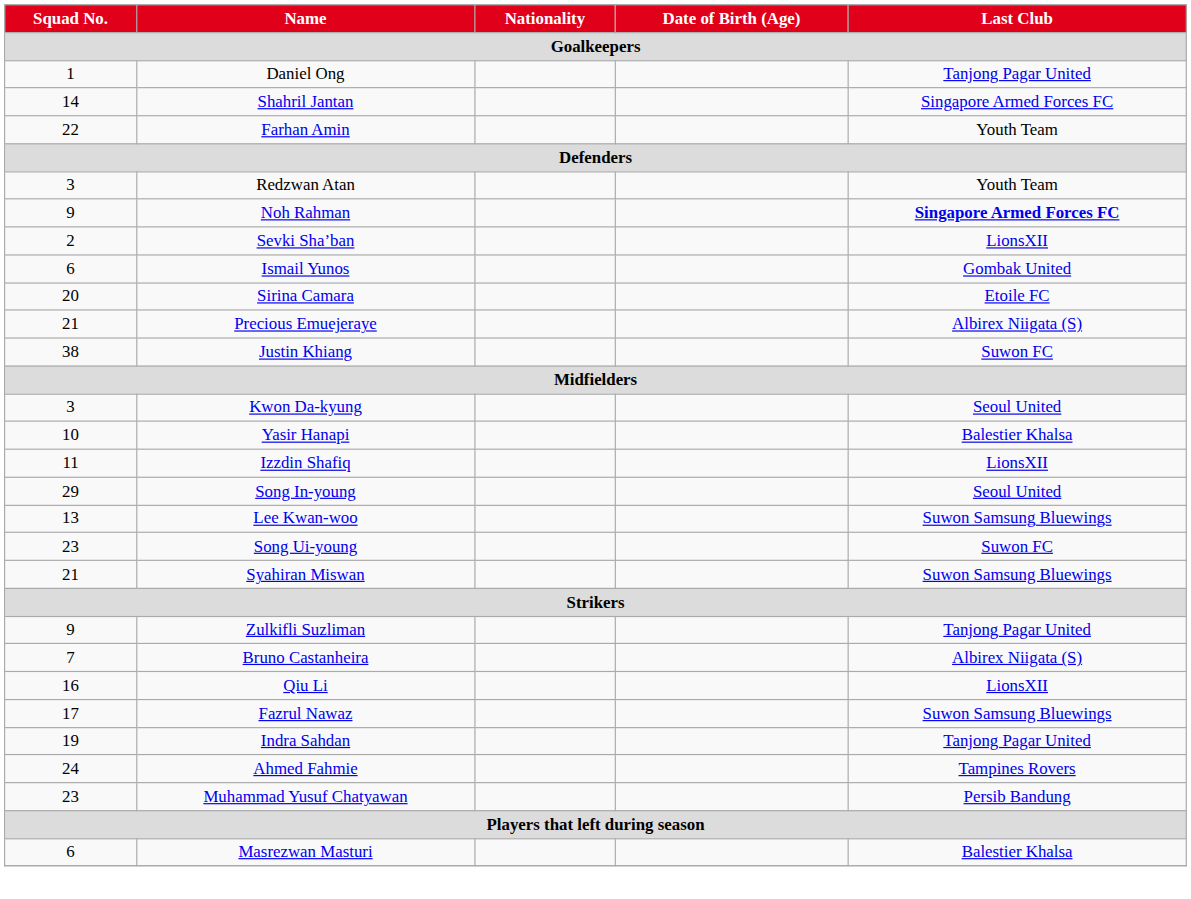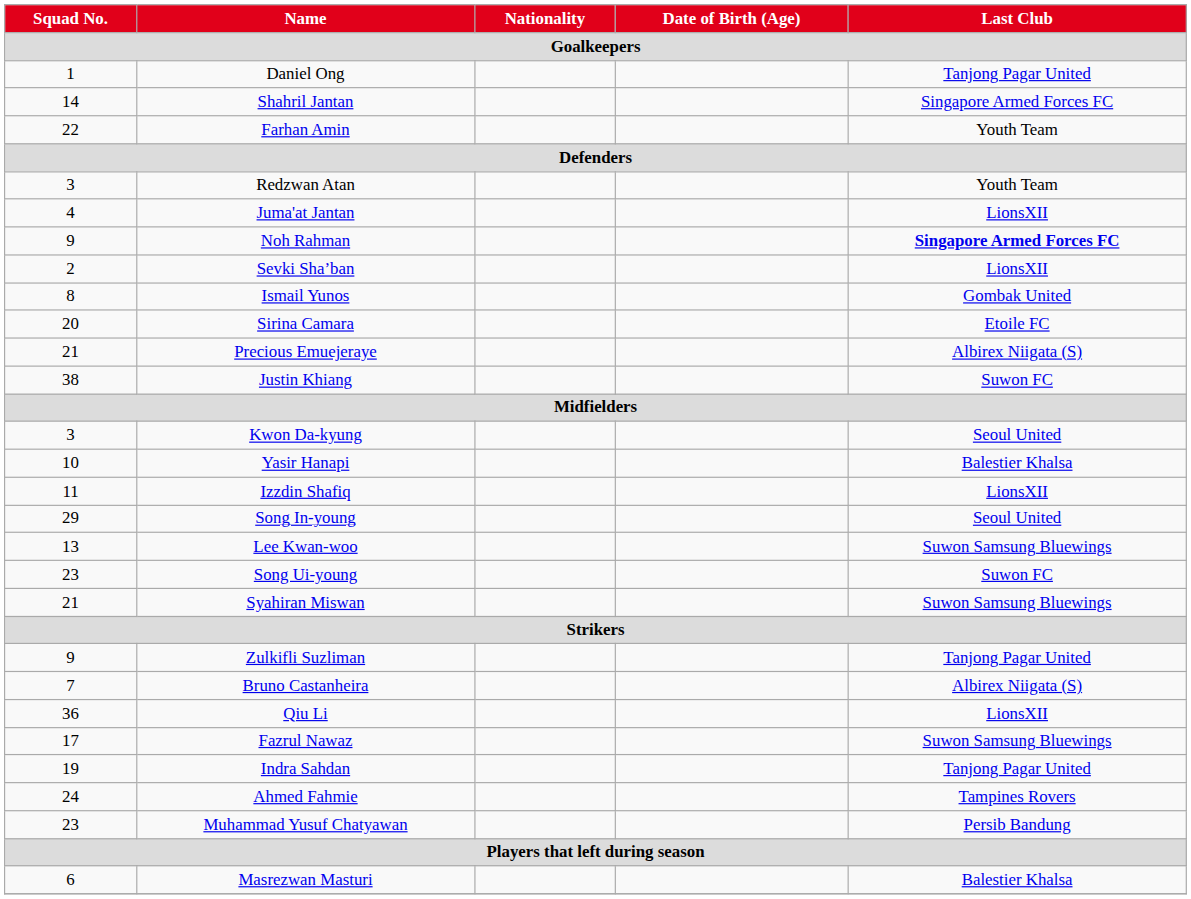 <table class="wikitable" style="text-align:center; font-size:90%; width:80%;">
 <tr>
 <th style="background:#e1001a; color:white; text-align:center;">Squad No.</th>
 <th style="background:#e1001a; color:white; text-align:center;">Name</th>
 <th style="background:#e1001a; color:white; text-align:center;">Nationality</th>
 <th style="background:#e1001a; color:white; text-align:center;">Date of Birth (Age)</th>
 <th style="background:#e1001a; color:white; text-align:center;">Last Club</th>
 </tr>
 <tr>
 <th colspan="5" style="background:#dcdcdc; text-align:center">Goalkeepers</th>
 </tr>
 <tr>
 <td>1</td>
 <td>Daniel Ong</td>
 <td></td>
 <td></td>
 <td> <a href='#'>Tanjong Pagar United</a></td>
 </tr>
 <tr>
 <td>14</td>
 <td><a href='#'>Shahril Jantan</a></td>
 <td></td>
 <td></td>
 <td> <a href='#'>Singapore Armed Forces FC</a></td>
 </tr>
 <tr>
 <td>22</td>
 <td><a href='#'>Farhan Amin</a></td>
 <td></td>
 <td></td>
 <td>Youth Team</td>
 </tr>
 <tr>
 <th colspan="5" style="background:#dcdcdc; text-align:center">Defenders</th>
 </tr>
 <tr>
 <td>3</td>
 <td>Redzwan Atan</td>
 <td></td>
 <td></td>
 <td>Youth Team</td>
 </tr>
 <tr>
+<td>4</td>
+<td><a href='#'>Juma'at Jantan</a></td>
+<td></td>
+<td></td>
+<td> <a href='#'>LionsXII</a></td>
+</tr>
+<tr>
 <td>9</td>
 <td><a href='#'>Noh Rahman</a></td>
 <td></td>
 <td></td>
 <td><strong> <a href='#'>Singapore Armed Forces FC</a></strong></td>
 </tr>
 <tr>
 <td>2</td>
 <td><a href='#'>Sevki Sha’ban</a></td>
 <td></td>
 <td></td>
 <td> <a href='#'>LionsXII</a></td>
 </tr>
 <tr>
-<td>6</td>
+<td>8</td>
 <td><a href='#'>Ismail Yunos</a></td>
 <td></td>
 <td></td>
 <td> <a href='#'>Gombak United</a></td>
 </tr>
 <tr>
 <td>20</td>
 <td><a href='#'>Sirina Camara</a></td>
 <td></td>
 <td></td>
 <td> <a href='#'>Etoile FC</a></td>
 </tr>
 <tr>
 <td>21</td>
 <td><a href='#'>Precious Emuejeraye</a></td>
 <td></td>
 <td></td>
 <td> <a href='#'>Albirex Niigata (S)</a></td>
 </tr>
 <tr>
 <td>38</td>
 <td><a href='#'>Justin Khiang</a></td>
 <td></td>
 <td></td>
 <td> <a href='#'>Suwon FC</a></td>
 </tr>
 <tr>
 <th colspan="5" style="background:#dcdcdc; text-align:center">Midfielders</th>
 </tr>
 <tr>
 <td>3</td>
 <td><a href='#'>Kwon Da-kyung</a></td>
 <td></td>
 <td></td>
 <td> <a href='#'>Seoul United</a></td>
 </tr>
 <tr>
 <td>10</td>
 <td><a href='#'>Yasir Hanapi</a></td>
 <td></td>
 <td></td>
 <td> <a href='#'>Balestier Khalsa</a></td>
 </tr>
 <tr>
 <td>11</td>
 <td><a href='#'>Izzdin Shafiq</a></td>
 <td></td>
 <td></td>
 <td> <a href='#'>LionsXII</a></td>
 </tr>
 <tr>
 <td>29</td>
 <td><a href='#'>Song In-young</a></td>
 <td></td>
 <td></td>
 <td> <a href='#'>Seoul United</a></td>
 </tr>
 <tr>
 <td>13</td>
 <td><a href='#'>Lee Kwan-woo</a></td>
 <td></td>
 <td></td>
 <td> <a href='#'>Suwon Samsung Bluewings</a></td>
 </tr>
 <tr>
 <td>23</td>
 <td><a href='#'>Song Ui-young</a></td>
 <td></td>
 <td></td>
 <td> <a href='#'>Suwon FC</a></td>
 </tr>
 <tr>
 <td>21</td>
 <td><a href='#'>Syahiran Miswan</a></td>
 <td></td>
 <td></td>
 <td> <a href='#'>Suwon Samsung Bluewings</a></td>
 </tr>
 <tr>
 <th colspan="5" style="background:#dcdcdc; text-align:center">Strikers</th>
 </tr>
 <tr>
 <td>9</td>
 <td><a href='#'>Zulkifli Suzliman</a></td>
 <td></td>
 <td></td>
 <td> <a href='#'>Tanjong Pagar United</a></td>
 </tr>
 <tr>
 <td>7</td>
 <td><a href='#'>Bruno Castanheira</a></td>
 <td></td>
 <td></td>
 <td> <a href='#'>Albirex Niigata (S)</a></td>
 </tr>
 <tr>
-<td>16</td>
+<td>36</td>
 <td><a href='#'>Qiu Li</a></td>
 <td></td>
 <td></td>
 <td> <a href='#'>LionsXII</a></td>
 </tr>
 <tr>
 <td>17</td>
 <td><a href='#'>Fazrul Nawaz</a></td>
 <td></td>
 <td></td>
 <td> <a href='#'>Suwon Samsung Bluewings</a></td>
 </tr>
 <tr>
 <td>19</td>
 <td><a href='#'>Indra Sahdan</a></td>
 <td></td>
 <td></td>
 <td> <a href='#'>Tanjong Pagar United</a></td>
 </tr>
 <tr>
 <td>24</td>
 <td><a href='#'>Ahmed Fahmie</a></td>
 <td></td>
 <td></td>
 <td> <a href='#'>Tampines Rovers</a></td>
 </tr>
 <tr>
 <td>23</td>
 <td><a href='#'>Muhammad Yusuf Chatyawan</a></td>
 <td></td>
 <td></td>
 <td> <a href='#'>Persib Bandung</a></td>
 </tr>
 <tr>
 <th colspan="5" style="background:#dcdcdc; text-align:center">Players that left during season</th>
 </tr>
 <tr>
 <td>6</td>
 <td><a href='#'>Masrezwan Masturi</a></td>
 <td></td>
 <td></td>
 <td> <a href='#'>Balestier Khalsa</a></td>
 </tr>
 <tr>
 </tr>
 </table>
